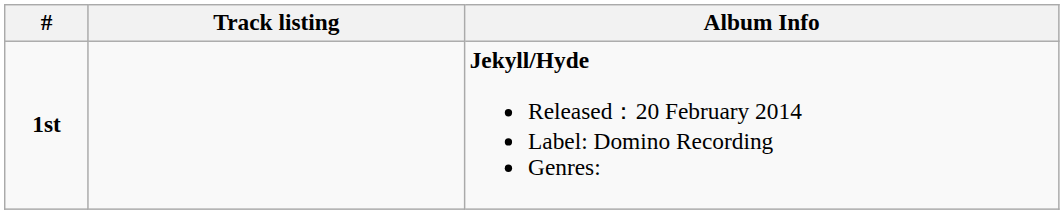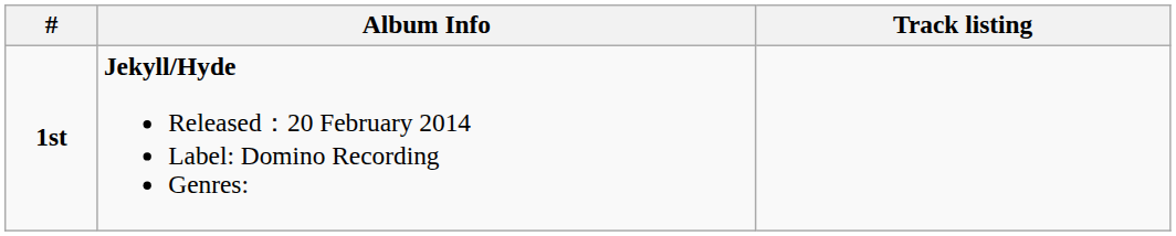 <table class="wikitable">
 <tr>
 <th align="left" width="50px">#</th>
+<th align="left" width="400px">Album Info</th>
 <th align="left" width="250px">Track listing</th>
-<th align="left" width="400px">Album Info</th>
 </tr>
 <tr>
 <td align="center"><strong>1st</strong></td>
+<td align="left"><strong>Jekyll/Hyde</strong><br><ul><li>Released：20 February 2014</li><li>Label: Domino Recording</li><li>Genres: </li></ul></td>
 <td align="left" style="font-size: 85%;"><br></td>
-<td align="left"><strong>Jekyll/Hyde</strong><br><ul><li>Released：20 February 2014</li><li>Label: Domino Recording</li><li>Genres: </li></ul></td>
 </tr>
 </table>
